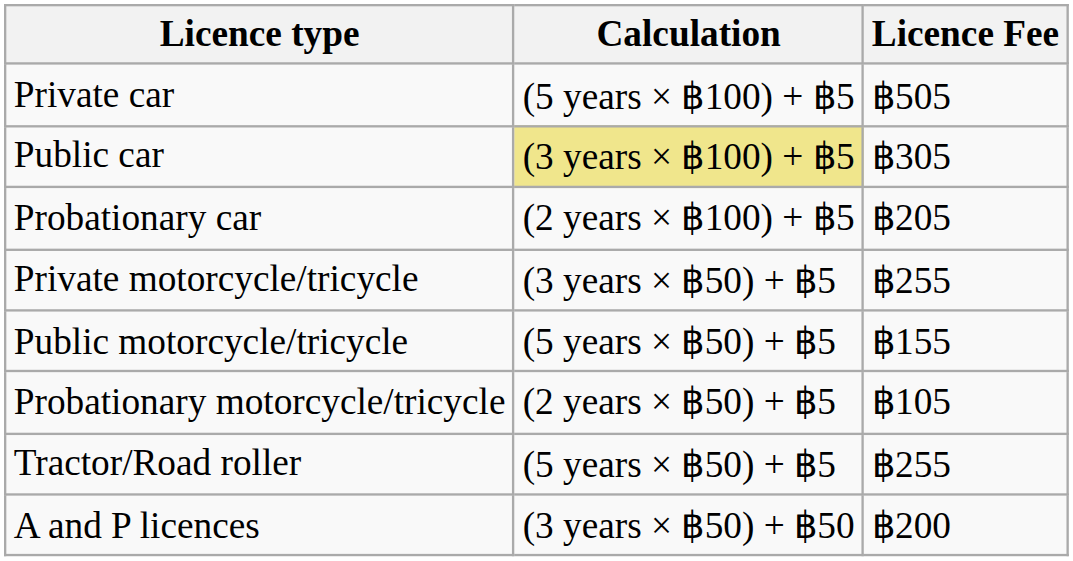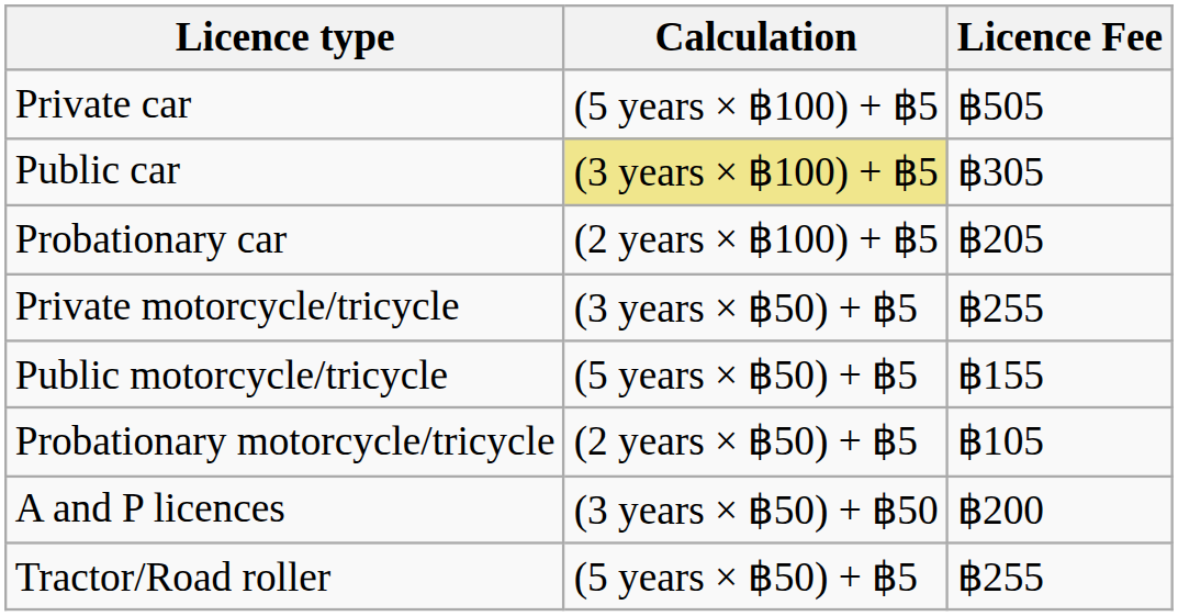 <table class="wikitable">
 <tr>
 <th>Licence type</th>
 <th>Calculation</th>
 <th>Licence Fee</th>
 </tr>
 <tr>
 <td>Private car</td>
 <td>(5 years × ฿100) + ฿5</td>
 <td>฿505</td>
 </tr>
 <tr>
 <td>Public car</td>
 <td style="background: khaki;">(3 years × ฿100) + ฿5</td>
 <td>฿305</td>
 </tr>
 <tr>
 <td>Probationary car</td>
 <td>(2 years × ฿100) + ฿5</td>
 <td>฿205</td>
 </tr>
 <tr>
 <td>Private motorcycle/tricycle</td>
 <td>(3 years × ฿50) + ฿5</td>
 <td>฿255</td>
 </tr>
 <tr>
 <td>Public motorcycle/tricycle</td>
 <td>(5 years × ฿50) + ฿5</td>
 <td>฿155</td>
 </tr>
 <tr>
 <td>Probationary motorcycle/tricycle</td>
 <td>(2 years × ฿50) + ฿5</td>
 <td>฿105</td>
 </tr>
 <tr>
+<td>A and P licences</td>
+<td>(3 years × ฿50) + ฿50</td>
+<td>฿200</td>
+</tr>
+<tr>
 <td>Tractor/Road roller</td>
 <td>(5 years × ฿50) + ฿5</td>
 <td>฿255</td>
 </tr>
-<tr>
-<td>A and P licences</td>
-<td>(3 years × ฿50) + ฿50</td>
-<td>฿200</td>
-</tr>
 </table>
